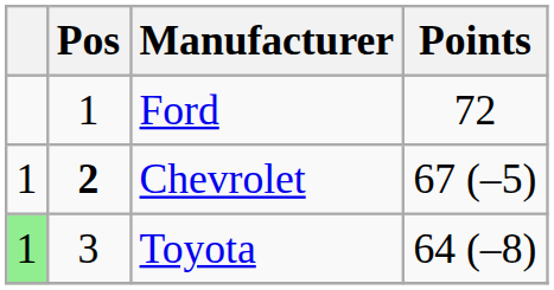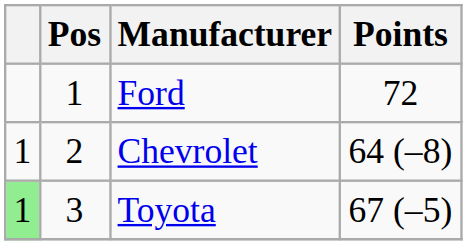 <table class="wikitable" style="font-size: 95%">
 <tr>
 <th></th>
 <th>Pos</th>
 <th>Manufacturer</th>
 <th>Points</th>
 </tr>
 <tr>
 <td align="left"></td>
 <td style="text-align:center;">1</td>
 <td><a href='#'>Ford</a></td>
 <td style="text-align:center;">72</td>
 </tr>
 <tr>
 <td align="left"> 1</td>
-<td style="text-align:center;"><strong>2</strong></td>
+<td style="text-align:center;">2</td>
 <td><a href='#'>Chevrolet</a></td>
-<td style="text-align:center;">67 (–5)</td>
+<td style="text-align:center;">64 (–8)</td>
 </tr>
 <tr>
 <td align="left" style="background: lightgreen;"> 1</td>
 <td style="text-align:center;">3</td>
 <td><a href='#'>Toyota</a></td>
-<td style="text-align:center;">64 (–8)</td>
+<td style="text-align:center;">67 (–5)</td>
 </tr>
 <tr class="sortbottom">
 </tr>
 </table>
